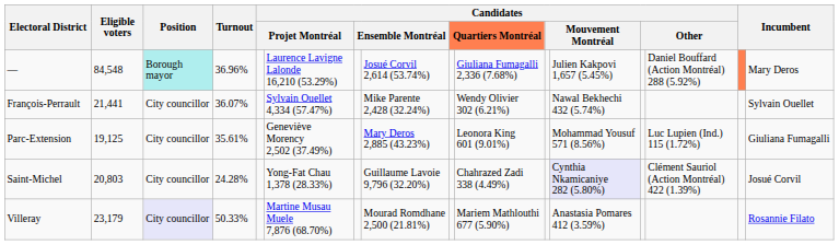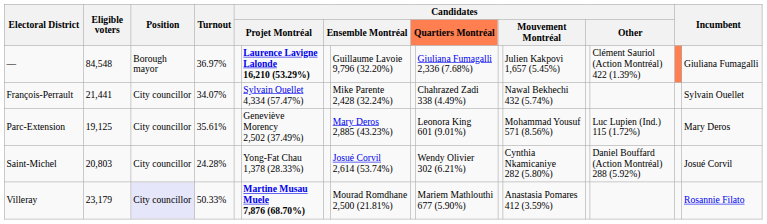 <table class="wikitable" width="100%">
 <tr>
 <th width=10% rowspan=2>Electoral District</th>
 <th width=6% rowspan=2>Eligible voters</th>
 <th width=8% rowspan=2>Position</th>
 <th width=4% rowspan=2>Turnout</th>
 <th colspan=10>Candidates</th>
 <th width=11% colspan=2 rowspan=2>Incumbent</th>
 </tr>
 <tr>
 <th width=11% colspan=2 ><span>Projet Montréal</span></th>
 <th width=11% colspan=2 ><span>Ensemble Montréal</span></th>
 <th width=11% colspan=2 style="background: #FF7F50;"><span>Quartiers Montréal</span></th>
 <th width=11% colspan=2 ><span>Mouvement Montréal</span></th>
 <th width=11% colspan=2 >Other</th>
 </tr>
 <tr>
 <td>—</td>
 <td>84,548</td>
-<td style="background: paleturquoise;">Borough mayor</td>
-<td>36.96%</td>
+<td>Borough mayor</td>
+<td>36.97%</td>
 <td> </td>
-<td><a href='#'>Laurence Lavigne Lalonde</a> <br> 16,210 (53.29%)</td>
+<td><strong><a href='#'>Laurence Lavigne Lalonde</a> <br> 16,210 (53.29%)</strong></td>
 <td></td>
-<td><a href='#'>Josué Corvil</a> <br> 2,614 (53.74%)</td>
+<td>Guillaume Lavoie <br> 9,796 (32.20%)</td>
 <td></td>
 <td><a href='#'>Giuliana Fumagalli</a> <br> 2,336 (7.68%)</td>
 <td></td>
 <td>Julien Kakpovi <br> 1,657 (5.45%)</td>
 <td></td>
-<td>Daniel Bouffard (Action Montréal) <br> 288 (5.92%)</td>
+<td>Clément Sauriol (Action Montréal) <br> 422 (1.39%)</td>
 <td style="background: #FF7F50;"> </td>
-<td>Mary Deros</td>
+<td>Giuliana Fumagalli</td>
 </tr>
 <tr>
 <td>François-Perrault</td>
 <td>21,441</td>
 <td>City councillor</td>
-<td>36.07%</td>
+<td>34.07%</td>
 <td> </td>
 <td><a href='#'>Sylvain Ouellet</a> <br> 4,334 (57.47%)</td>
 <td></td>
 <td>Mike Parente <br> 2,428 (32.24%)</td>
 <td></td>
-<td>Wendy Olivier <br> 302 (6.21%)</td>
+<td>Chahrazed Zadi <br> 338 (4.49%)</td>
 <td></td>
 <td>Nawal Bekhechi <br> 432 (5.74%)</td>
 <td></td>
 <td></td>
 <td> </td>
 <td>Sylvain Ouellet</td>
 </tr>
 <tr>
 <td>Parc-Extension</td>
 <td>19,125</td>
 <td>City councillor</td>
 <td>35.61%</td>
 <td></td>
 <td>Geneviève Morency <br> 2,502 (37.49%)</td>
 <td> </td>
 <td><a href='#'>Mary Deros</a> <br> 2,885 (43.23%)</td>
 <td></td>
 <td>Leonora King<br> 601 (9.01%)</td>
 <td></td>
 <td>Mohammad Yousuf <br> 571 (8.56%)</td>
 <td></td>
 <td>Luc Lupien (Ind.) <br> 115 (1.72%)</td>
 <td> </td>
-<td>Giuliana Fumagalli</td>
+<td>Mary Deros</td>
 </tr>
 <tr>
 <td>Saint-Michel</td>
 <td>20,803</td>
 <td>City councillor</td>
 <td>24.28%</td>
 <td></td>
 <td>Yong-Fat Chau <br> 1,378 (28.33%)</td>
 <td> </td>
-<td>Guillaume Lavoie <br> 9,796 (32.20%)</td>
+<td><a href='#'>Josué Corvil</a> <br> 2,614 (53.74%)</td>
 <td></td>
-<td>Chahrazed Zadi <br> 338 (4.49%)</td>
+<td>Wendy Olivier <br> 302 (6.21%)</td>
 <td></td>
-<td style="background: lavender;">Cynthia Nkamicaniye <br> 282 (5.80%)</td>
+<td>Cynthia Nkamicaniye <br> 282 (5.80%)</td>
 <td></td>
-<td>Clément Sauriol (Action Montréal) <br> 422 (1.39%)</td>
+<td>Daniel Bouffard (Action Montréal) <br> 288 (5.92%)</td>
 <td> </td>
 <td>Josué Corvil</td>
 </tr>
 <tr>
 <td>Villeray</td>
 <td>23,179</td>
 <td style="background: lavender;">City councillor</td>
 <td>50.33%</td>
 <td> </td>
-<td><a href='#'>Martine Musau Muele</a> <br> 7,876 (68.70%)</td>
+<td><strong><a href='#'>Martine Musau Muele</a> <br> 7,876 (68.70%)</strong></td>
 <td></td>
 <td>Mourad Romdhane <br> 2,500 (21.81%)</td>
 <td></td>
 <td>Mariem Mathlouthi <br> 677 (5.90%)</td>
 <td></td>
 <td>Anastasia Pomares <br> 412 (3.59%)</td>
 <td></td>
 <td></td>
 <td> </td>
 <td><a href='#'>Rosannie Filato</a></td>
 </tr>
 </table>
